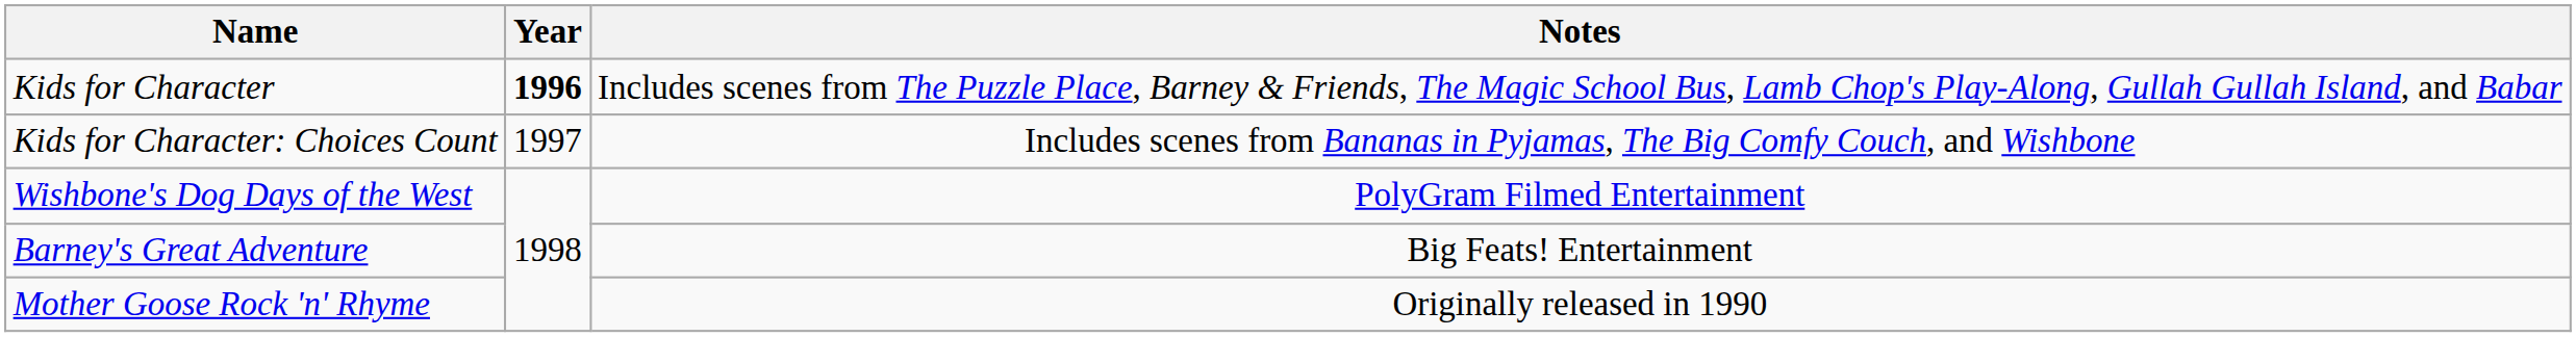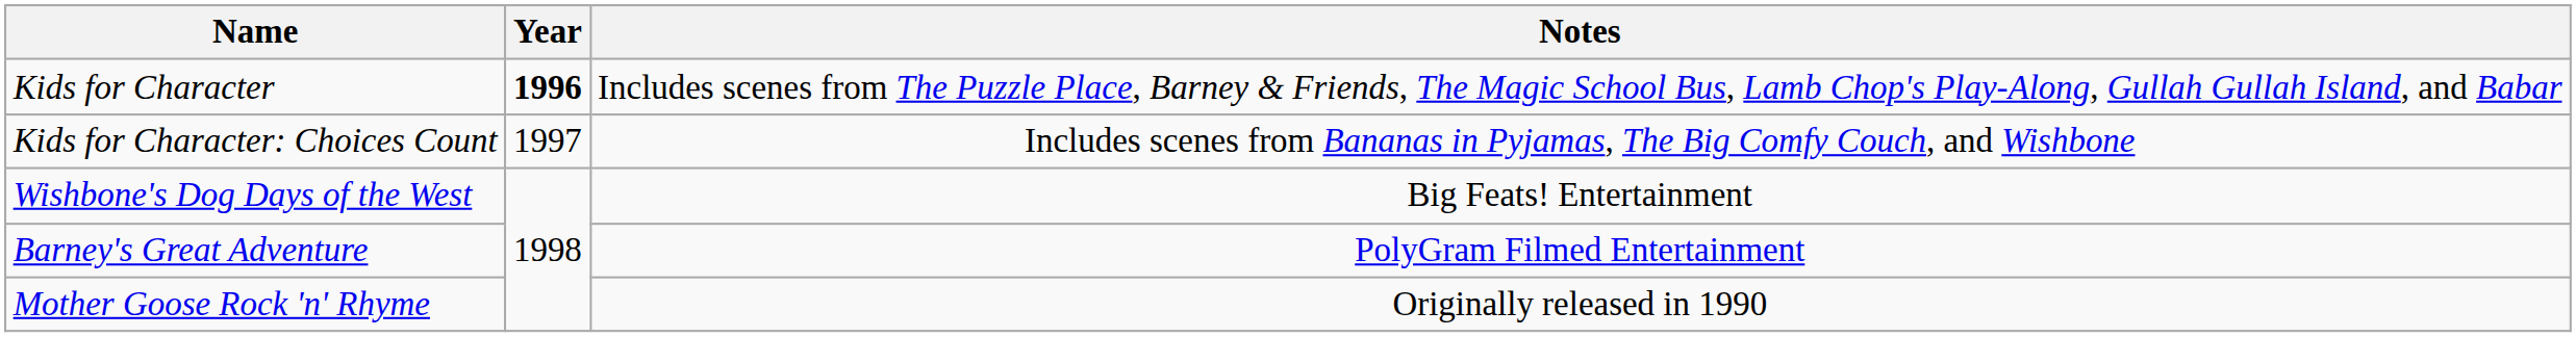 <table class="wikitable plainrowheaders sortable" style=text-align:center;">
 <tr>
 <th scope="col">Name</th>
 <th scope="col">Year</th>
 <th scope="col">Notes</th>
 </tr>
 <tr>
 <td style="text-align:left;"><em>Kids for Character</em></td>
 <td><strong>1996</strong></td>
 <td>Includes scenes from <em><a href='#'>The Puzzle Place</a></em>, <em>Barney & Friends</em>, <em><a href='#'>The Magic School Bus</a></em>, <em><a href='#'>Lamb Chop's Play-Along</a></em>, <em><a href='#'>Gullah Gullah Island</a></em>, and <em><a href='#'>Babar</a></em></td>
 </tr>
 <tr>
 <td style="text-align:left;"><em>Kids for Character: Choices Count</em></td>
 <td>1997</td>
 <td>Includes scenes from <em><a href='#'>Bananas in Pyjamas</a></em>, <em><a href='#'>The Big Comfy Couch</a></em>, and <em><a href='#'>Wishbone</a></em></td>
 </tr>
 <tr>
 <td style="text-align:left;"><em><a href='#'>Wishbone's Dog Days of the West</a></em></td>
 <td rowspan="3">1998</td>
-<td><a href='#'>PolyGram Filmed Entertainment</a></td>
+<td>Big Feats! Entertainment</td>
 </tr>
 <tr>
 <td style="text-align:left;"><em><a href='#'>Barney's Great Adventure</a></em></td>
-<td>Big Feats! Entertainment</td>
+<td><a href='#'>PolyGram Filmed Entertainment</a></td>
 </tr>
 <tr>
 <td style="text-align:left;"><em><a href='#'>Mother Goose Rock 'n' Rhyme</a></em></td>
 <td>Originally released in 1990</td>
 </tr>
 </table>
